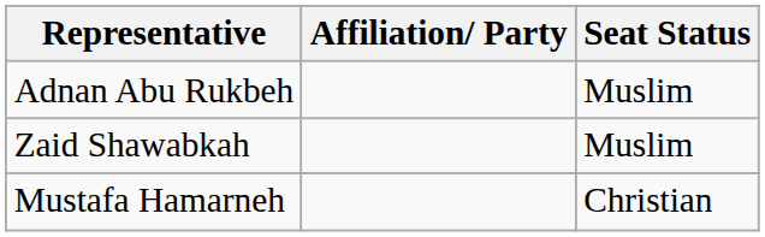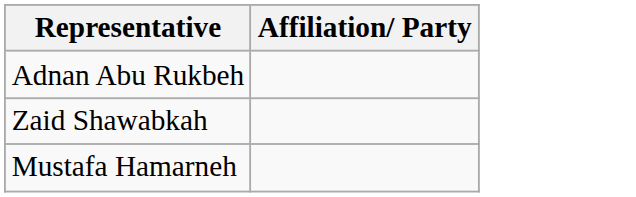 <table class="wikitable">
 <tr>
 <th>Representative</th>
 <th>Affiliation/ Party</th>
-<th>Seat Status</th>
 </tr>
 <tr>
 <td>Adnan Abu Rukbeh</td>
 <td></td>
-<td>Muslim</td>
 </tr>
 <tr>
 <td>Zaid Shawabkah</td>
 <td></td>
-<td>Muslim</td>
 </tr>
 <tr>
 <td>Mustafa Hamarneh</td>
 <td></td>
-<td>Christian</td>
 </tr>
 </table>
